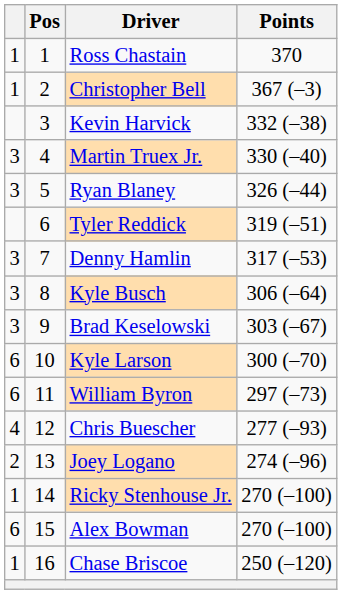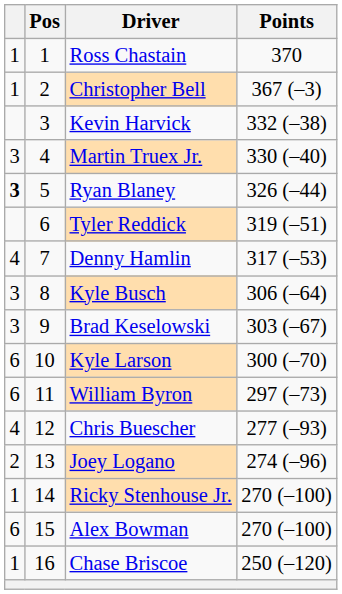 <table class="wikitable" style="font-size: 95%;">
 <tr>
 <th></th>
 <th>Pos</th>
 <th>Driver</th>
 <th>Points</th>
 </tr>
 <tr>
 <td align="left"> 1</td>
 <td style="text-align:center;">1</td>
 <td><a href='#'>Ross Chastain</a></td>
 <td style="text-align:center;">370</td>
 </tr>
 <tr>
 <td align="left"> 1</td>
 <td style="text-align:center;">2</td>
 <td style="background:#FFDEAD;"><a href='#'>Christopher Bell</a></td>
 <td style="text-align:center;">367 (–3)</td>
 </tr>
 <tr>
 <td align="left"></td>
 <td style="text-align:center;">3</td>
 <td><a href='#'>Kevin Harvick</a></td>
 <td style="text-align:center;">332 (–38)</td>
 </tr>
 <tr>
 <td align="left"> 3</td>
 <td style="text-align:center;">4</td>
 <td style="background:#FFDEAD;"><a href='#'>Martin Truex Jr.</a></td>
 <td style="text-align:center;">330 (–40)</td>
 </tr>
 <tr>
-<td align="left"> 3</td>
+<td align="left"><strong> 3</strong></td>
 <td style="text-align:center;">5</td>
 <td><a href='#'>Ryan Blaney</a></td>
 <td style="text-align:center;">326 (–44)</td>
 </tr>
 <tr>
 <td align="left"></td>
 <td style="text-align:center;">6</td>
 <td style="background:#FFDEAD;"><a href='#'>Tyler Reddick</a></td>
 <td style="text-align:center;">319 (–51)</td>
 </tr>
 <tr>
-<td align="left"> 3</td>
+<td align="left"> 4</td>
 <td style="text-align:center;">7</td>
 <td><a href='#'>Denny Hamlin</a></td>
 <td style="text-align:center;">317 (–53)</td>
 </tr>
 <tr>
 <td align="left"> 3</td>
 <td style="text-align:center;">8</td>
 <td style="background:#FFDEAD;"><a href='#'>Kyle Busch</a></td>
 <td style="text-align:center;">306 (–64)</td>
 </tr>
 <tr>
 <td align="left"> 3</td>
 <td style="text-align:center;">9</td>
 <td><a href='#'>Brad Keselowski</a></td>
 <td style="text-align:center;">303 (–67)</td>
 </tr>
 <tr>
 <td align="left"> 6</td>
 <td style="text-align:center;">10</td>
 <td style="background:#FFDEAD;"><a href='#'>Kyle Larson</a></td>
 <td style="text-align:center;">300 (–70)</td>
 </tr>
 <tr>
 <td align="left"> 6</td>
 <td style="text-align:center;">11</td>
 <td style="background:#FFDEAD;"><a href='#'>William Byron</a></td>
 <td style="text-align:center;">297 (–73)</td>
 </tr>
 <tr>
 <td align="left"> 4</td>
 <td style="text-align:center;">12</td>
 <td><a href='#'>Chris Buescher</a></td>
 <td style="text-align:center;">277 (–93)</td>
 </tr>
 <tr>
 <td align="left"> 2</td>
 <td style="text-align:center;">13</td>
 <td style="background:#FFDEAD;"><a href='#'>Joey Logano</a></td>
 <td style="text-align:center;">274 (–96)</td>
 </tr>
 <tr>
 <td align="left"> 1</td>
 <td style="text-align:center;">14</td>
 <td style="background:#FFDEAD;"><a href='#'>Ricky Stenhouse Jr.</a></td>
 <td style="text-align:center;">270 (–100)</td>
 </tr>
 <tr>
 <td align="left"> 6</td>
 <td style="text-align:center;">15</td>
 <td><a href='#'>Alex Bowman</a></td>
 <td style="text-align:center;">270 (–100)</td>
 </tr>
 <tr>
 <td align="left"> 1</td>
 <td style="text-align:center;">16</td>
 <td><a href='#'>Chase Briscoe</a></td>
 <td style="text-align:center;">250 (–120)</td>
 </tr>
 <tr class="sortbottom">
 <th colspan="9"></th>
 </tr>
 </table>
